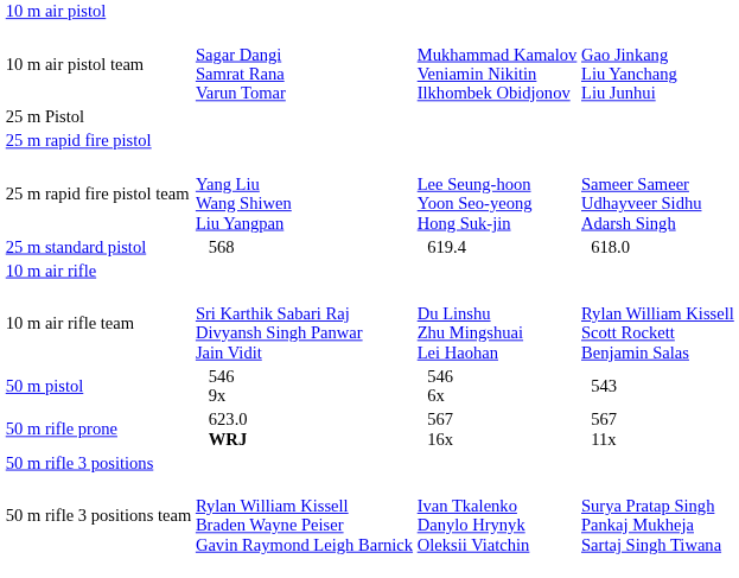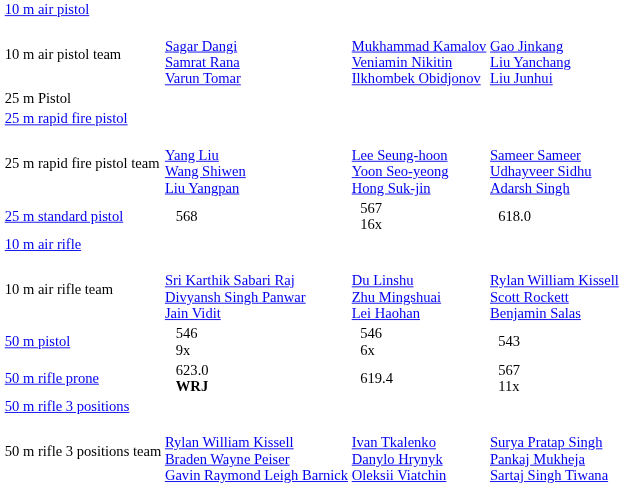 <table>
 <tr>
 </tr>
 <tr>
 <td><a href='#'>10 m air pistol</a></td>
 <td colspan=2></td>
 <td colspan=2></td>
 <td colspan=2></td>
 </tr>
 <tr>
 <td>10 m air pistol team</td>
 <td colspan=2><br><a href='#'>Sagar Dangi</a><br><a href='#'>Samrat Rana</a><br><a href='#'>Varun Tomar</a></td>
 <td colspan=2><br><a href='#'>Mukhammad Kamalov</a><br><a href='#'>Veniamin Nikitin</a><br><a href='#'>Ilkhombek Obidjonov</a></td>
 <td colspan=2><br><a href='#'>Gao Jinkang</a><br><a href='#'>Liu Yanchang</a><br><a href='#'>Liu Junhui</a></td>
 </tr>
 <tr>
 <td>25 m Pistol</td>
 <td colspan=2></td>
 <td colspan=2></td>
 <td colspan=2></td>
 </tr>
 <tr>
 <td><a href='#'>25 m rapid fire pistol</a></td>
 <td colspan=2></td>
 <td colspan=2></td>
 <td colspan=2></td>
 </tr>
 <tr>
 <td>25 m rapid fire pistol team</td>
 <td colspan=2><br><a href='#'>Yang Liu</a><br><a href='#'>Wang Shiwen</a><br><a href='#'>Liu Yangpan</a></td>
 <td colspan=2><br><a href='#'>Lee Seung-hoon</a><br><a href='#'>Yoon Seo-yeong</a><br><a href='#'>Hong Suk-jin</a></td>
 <td colspan=2><br><a href='#'>Sameer Sameer</a><br><a href='#'>Udhayveer Sidhu</a><br><a href='#'>Adarsh Singh</a></td>
 </tr>
 <tr>
 <td><a href='#'>25 m standard pistol</a></td>
 <td></td>
 <td>568</td>
 <td></td>
-<td>619.4</td>
+<td>567<br>16x</td>
 <td></td>
 <td>618.0</td>
 </tr>
 <tr>
 <td><a href='#'>10 m air rifle</a></td>
 <td colspan=2></td>
 <td colspan=2></td>
 <td colspan=2></td>
 </tr>
 <tr>
 <td>10 m air rifle team</td>
 <td colspan=2><br><a href='#'>Sri Karthik Sabari Raj</a><br><a href='#'>Divyansh Singh Panwar</a><br><a href='#'>Jain Vidit</a></td>
 <td colspan=2><br><a href='#'>Du Linshu</a><br><a href='#'>Zhu Mingshuai</a><br><a href='#'>Lei Haohan</a></td>
 <td colspan=2><br><a href='#'>Rylan William Kissell</a><br><a href='#'>Scott Rockett</a><br><a href='#'>Benjamin Salas</a></td>
 </tr>
 <tr>
 <td><a href='#'>50 m pistol</a></td>
 <td></td>
 <td>546<br>9x</td>
 <td></td>
 <td>546<br>6x</td>
 <td></td>
 <td>543</td>
 </tr>
 <tr>
 <td><a href='#'>50 m rifle prone</a></td>
 <td></td>
 <td>623.0<br><strong>WRJ</strong></td>
 <td></td>
-<td>567<br>16x</td>
+<td>619.4</td>
 <td></td>
 <td>567<br>11x</td>
 </tr>
 <tr>
 <td><a href='#'>50 m rifle 3 positions</a></td>
 <td colspan=2></td>
 <td colspan=2></td>
 <td colspan=2></td>
 </tr>
 <tr>
 <td>50 m rifle 3 positions team</td>
 <td colspan=2><br><a href='#'>Rylan William Kissell</a><br><a href='#'>Braden Wayne Peiser</a><br><a href='#'>Gavin Raymond Leigh Barnick</a></td>
 <td colspan=2><br><a href='#'>Ivan Tkalenko</a><br><a href='#'>Danylo Hrynyk</a><br><a href='#'>Oleksii Viatchin</a></td>
 <td colspan=2><br><a href='#'>Surya Pratap Singh</a><br><a href='#'>Pankaj Mukheja</a><br><a href='#'>Sartaj Singh Tiwana</a></td>
 </tr>
 </table>
